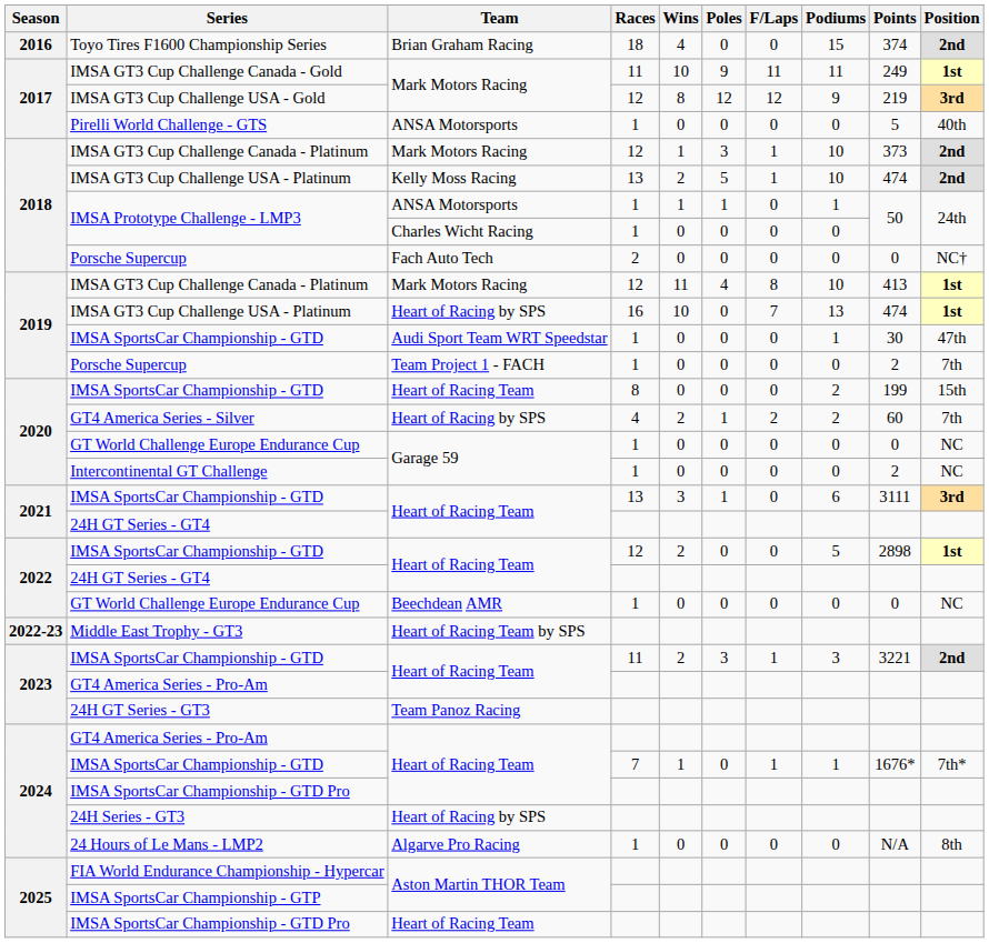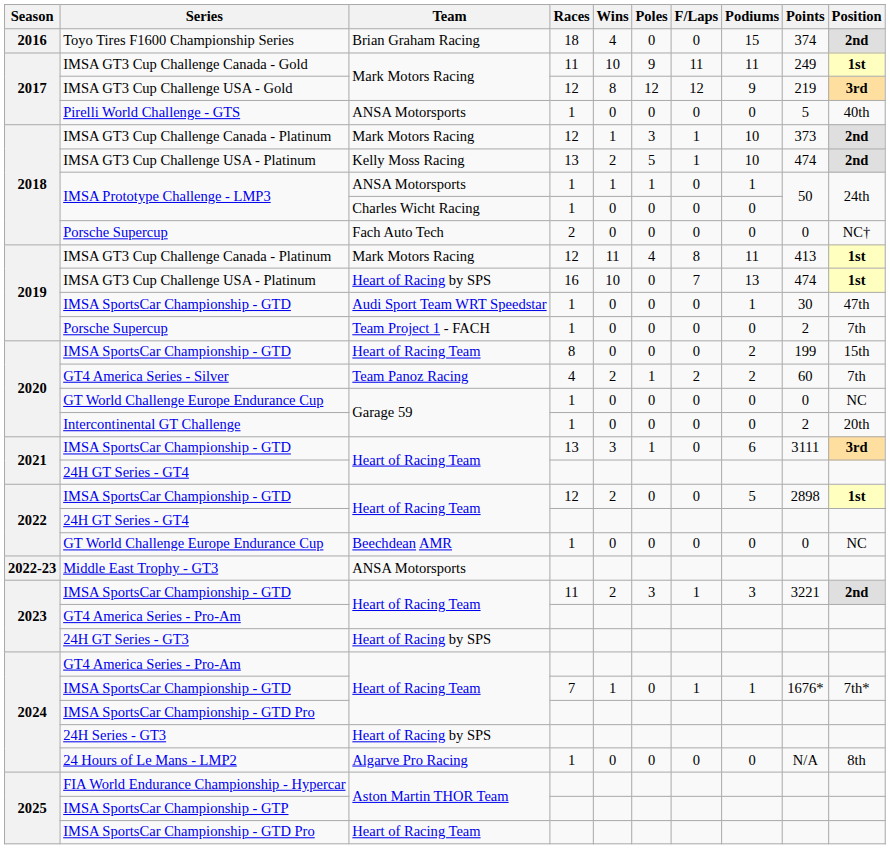 <table class="wikitable" style="font-size: 90%; text-align:center">
 <tr>
 <th>Season</th>
 <th>Series</th>
 <th>Team</th>
 <th>Races</th>
 <th>Wins</th>
 <th>Poles</th>
 <th>F/Laps</th>
 <th>Podiums</th>
 <th>Points</th>
 <th>Position</th>
 </tr>
 <tr>
 <th>2016</th>
 <td align=left>Toyo Tires F1600 Championship Series</td>
 <td align=left>Brian Graham Racing</td>
 <td>18</td>
 <td>4</td>
 <td>0</td>
 <td>0</td>
 <td>15</td>
 <td>374</td>
 <td style="background:#DFDFDF;"><strong>2nd</strong></td>
 </tr>
 <tr>
 <th rowspan="3">2017</th>
 <td align=left>IMSA GT3 Cup Challenge Canada - Gold</td>
 <td rowspan="2" align="left">Mark Motors Racing</td>
 <td>11</td>
 <td>10</td>
 <td>9</td>
 <td>11</td>
 <td>11</td>
 <td>249</td>
 <td style="background:#FFFFBF;"><strong>1st</strong></td>
 </tr>
 <tr>
 <td align=left>IMSA GT3 Cup Challenge USA - Gold</td>
 <td>12</td>
 <td>8</td>
 <td>12</td>
 <td>12</td>
 <td>9</td>
 <td>219</td>
 <td style="background:#FFDF9F;"><strong>3rd</strong></td>
 </tr>
 <tr>
 <td align=left><a href='#'>Pirelli World Challenge - GTS</a></td>
 <td align=left>ANSA Motorsports</td>
 <td>1</td>
 <td>0</td>
 <td>0</td>
 <td>0</td>
 <td>0</td>
 <td>5</td>
 <td>40th</td>
 </tr>
 <tr>
 <th rowspan="5">2018</th>
 <td align="left">IMSA GT3 Cup Challenge Canada - Platinum</td>
 <td align=left>Mark Motors Racing</td>
 <td>12</td>
 <td>1</td>
 <td>3</td>
 <td>1</td>
 <td>10</td>
 <td>373</td>
 <td style="background:#DFDFDF;"><strong>2nd</strong></td>
 </tr>
 <tr>
 <td align="left">IMSA GT3 Cup Challenge USA - Platinum</td>
 <td align="left">Kelly Moss Racing</td>
 <td>13</td>
 <td>2</td>
 <td>5</td>
 <td>1</td>
 <td>10</td>
 <td>474</td>
 <td style="background:#DFDFDF;"><strong>2nd</strong></td>
 </tr>
 <tr>
 <td rowspan="2" align="left"><a href='#'>IMSA Prototype Challenge - LMP3</a></td>
 <td align="left">ANSA Motorsports</td>
 <td>1</td>
 <td>1</td>
 <td>1</td>
 <td>0</td>
 <td>1</td>
 <td rowspan="2">50</td>
 <td rowspan="2">24th</td>
 </tr>
 <tr>
 <td align=left>Charles Wicht Racing</td>
 <td>1</td>
 <td>0</td>
 <td>0</td>
 <td>0</td>
 <td>0</td>
 </tr>
 <tr>
 <td align=left><a href='#'>Porsche Supercup</a></td>
 <td align=left>Fach Auto Tech</td>
 <td>2</td>
 <td>0</td>
 <td>0</td>
 <td>0</td>
 <td>0</td>
 <td>0</td>
 <td>NC†</td>
 </tr>
 <tr>
 <th rowspan="4">2019</th>
 <td align="left">IMSA GT3 Cup Challenge Canada - Platinum</td>
 <td align="left">Mark Motors Racing</td>
 <td>12</td>
 <td>11</td>
 <td>4</td>
 <td>8</td>
-<td>10</td>
+<td>11</td>
 <td>413</td>
 <td style="background:#FFFFBF;"><strong>1st</strong></td>
 </tr>
 <tr>
 <td align="left">IMSA GT3 Cup Challenge USA - Platinum</td>
 <td align=left><a href='#'>Heart of Racing</a> by SPS</td>
 <td>16</td>
 <td>10</td>
 <td>0</td>
 <td>7</td>
 <td>13</td>
 <td>474</td>
 <td style="background:#FFFFBF;"><strong>1st</strong></td>
 </tr>
 <tr>
 <td align=left nowrap><a href='#'>IMSA SportsCar Championship - GTD</a></td>
 <td align=left nowrap><a href='#'>Audi Sport Team WRT Speedstar</a></td>
 <td>1</td>
 <td>0</td>
 <td>0</td>
 <td>0</td>
 <td>1</td>
 <td>30</td>
 <td>47th</td>
 </tr>
 <tr>
 <td align=left><a href='#'>Porsche Supercup</a></td>
 <td align=left><a href='#'>Team Project 1</a> - FACH</td>
 <td>1</td>
 <td>0</td>
 <td>0</td>
 <td>0</td>
 <td>0</td>
 <td>2</td>
 <td>7th</td>
 </tr>
 <tr>
 <th rowspan="4">2020</th>
 <td align="left"><a href='#'>IMSA SportsCar Championship - GTD</a></td>
 <td align="left"><a href='#'>Heart of Racing Team</a></td>
 <td>8</td>
 <td>0</td>
 <td>0</td>
 <td>0</td>
 <td>2</td>
 <td>199</td>
 <td>15th</td>
 </tr>
 <tr>
 <td align="left"><a href='#'>GT4 America Series - Silver</a></td>
-<td align=left><a href='#'>Heart of Racing</a> by SPS</td>
+<td align="left"><a href='#'>Team Panoz Racing</a></td>
 <td>4</td>
 <td>2</td>
 <td>1</td>
 <td>2</td>
 <td>2</td>
 <td>60</td>
 <td>7th</td>
 </tr>
 <tr>
 <td align=left><a href='#'>GT World Challenge Europe Endurance Cup</a></td>
 <td rowspan="2" align=left>Garage 59</td>
 <td>1</td>
 <td>0</td>
 <td>0</td>
 <td>0</td>
 <td>0</td>
 <td>0</td>
 <td>NC</td>
 </tr>
 <tr>
 <td align=left><a href='#'>Intercontinental GT Challenge</a></td>
 <td>1</td>
 <td>0</td>
 <td>0</td>
 <td>0</td>
 <td>0</td>
 <td>2</td>
-<td>NC</td>
+<td>20th</td>
 </tr>
 <tr>
 <th rowspan="2">2021</th>
 <td align="left"><a href='#'>IMSA SportsCar Championship - GTD</a></td>
 <td rowspan="2" align="left"><a href='#'>Heart of Racing Team</a></td>
 <td>13</td>
 <td>3</td>
 <td>1</td>
 <td>0</td>
 <td>6</td>
 <td>3111</td>
 <td style="background:#FFDF9F;"><strong>3rd</strong></td>
 </tr>
 <tr>
 <td align=left><a href='#'>24H GT Series - GT4</a></td>
 <td></td>
 <td></td>
 <td></td>
 <td></td>
 <td></td>
 <td></td>
 <td></td>
 </tr>
 <tr>
 <th rowspan="3">2022</th>
 <td align="left"><a href='#'>IMSA SportsCar Championship - GTD</a></td>
 <td rowspan="2" align="left"><a href='#'>Heart of Racing Team</a></td>
 <td>12</td>
 <td>2</td>
 <td>0</td>
 <td>0</td>
 <td>5</td>
 <td>2898</td>
 <td style="background:#FFFFBF;"><strong>1st</strong></td>
 </tr>
 <tr>
 <td align=left><a href='#'>24H GT Series - GT4</a></td>
 <td></td>
 <td></td>
 <td></td>
 <td></td>
 <td></td>
 <td></td>
 <td></td>
 </tr>
 <tr>
 <td align="left"><a href='#'>GT World Challenge Europe Endurance Cup</a></td>
 <td align="left"><a href='#'>Beechdean</a> <a href='#'>AMR</a></td>
 <td>1</td>
 <td>0</td>
 <td>0</td>
 <td>0</td>
 <td>0</td>
 <td>0</td>
 <td>NC</td>
 </tr>
 <tr>
 <th>2022-23</th>
 <td align=left><a href='#'>Middle East Trophy - GT3</a></td>
-<td align=left><a href='#'>Heart of Racing Team</a> by SPS</td>
+<td align="left">ANSA Motorsports</td>
 <td></td>
 <td></td>
 <td></td>
 <td></td>
 <td></td>
 <td></td>
 <td></td>
 </tr>
 <tr>
 <th rowspan="3">2023</th>
 <td align=left><a href='#'>IMSA SportsCar Championship - GTD</a></td>
 <td rowspan="2" align="left"><a href='#'>Heart of Racing Team</a></td>
 <td>11</td>
 <td>2</td>
 <td>3</td>
 <td>1</td>
 <td>3</td>
 <td>3221</td>
 <td style="background:#DFDFDF;"><strong>2nd</strong></td>
 </tr>
 <tr>
 <td align=left><a href='#'>GT4 America Series - Pro-Am</a></td>
 <td></td>
 <td></td>
 <td></td>
 <td></td>
 <td></td>
 <td></td>
 <td></td>
 </tr>
 <tr>
 <td align=left><a href='#'>24H GT Series - GT3</a></td>
-<td align="left"><a href='#'>Team Panoz Racing</a></td>
+<td align=left><a href='#'>Heart of Racing</a> by SPS</td>
 <td></td>
 <td></td>
 <td></td>
 <td></td>
 <td></td>
 <td></td>
 <td></td>
 </tr>
 <tr>
 <th rowspan="5">2024</th>
 <td align=left><a href='#'>GT4 America Series - Pro-Am</a></td>
 <td rowspan="3" align="left"><a href='#'>Heart of Racing Team</a></td>
 <td></td>
 <td></td>
 <td></td>
 <td></td>
 <td></td>
 <td></td>
 <td></td>
 </tr>
 <tr>
 <td align=left><a href='#'>IMSA SportsCar Championship - GTD</a></td>
 <td>7</td>
 <td>1</td>
 <td>0</td>
 <td>1</td>
 <td>1</td>
 <td>1676*</td>
 <td>7th*</td>
 </tr>
 <tr>
 <td align=left><a href='#'>IMSA SportsCar Championship - GTD Pro</a></td>
 <td></td>
 <td></td>
 <td></td>
 <td></td>
 <td></td>
 <td></td>
 <td></td>
 </tr>
 <tr>
 <td align=left><a href='#'>24H Series - GT3</a></td>
 <td align=left><a href='#'>Heart of Racing</a> by SPS</td>
 <td></td>
 <td></td>
 <td></td>
 <td></td>
 <td></td>
 <td></td>
 <td></td>
 </tr>
 <tr>
 <td align=left><a href='#'>24 Hours of Le Mans - LMP2</a></td>
 <td align=left><a href='#'>Algarve Pro Racing</a></td>
 <td>1</td>
 <td>0</td>
 <td>0</td>
 <td>0</td>
 <td>0</td>
 <td>N/A</td>
 <td>8th</td>
 </tr>
 <tr>
 <th rowspan="3">2025</th>
 <td align=left><a href='#'>FIA World Endurance Championship - Hypercar</a></td>
 <td rowspan="2" align="left"><a href='#'>Aston Martin THOR Team</a></td>
 <td></td>
 <td></td>
 <td></td>
 <td></td>
 <td></td>
 <td></td>
 <td></td>
 </tr>
 <tr>
 <td align=left><a href='#'>IMSA SportsCar Championship - GTP</a></td>
 <td></td>
 <td></td>
 <td></td>
 <td></td>
 <td></td>
 <td></td>
 <td></td>
 </tr>
 <tr>
 <td align=left><a href='#'>IMSA SportsCar Championship - GTD Pro</a></td>
 <td align=left><a href='#'>Heart of Racing Team</a></td>
 <td></td>
 <td></td>
 <td></td>
 <td></td>
 <td></td>
 <td></td>
 <td></td>
 </tr>
 </table>
